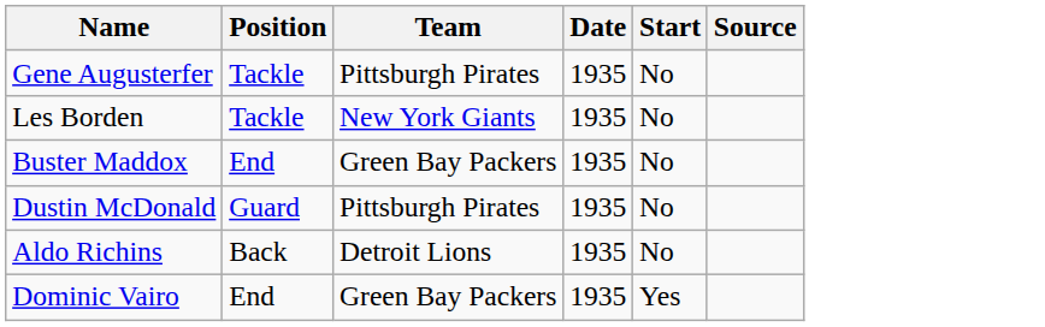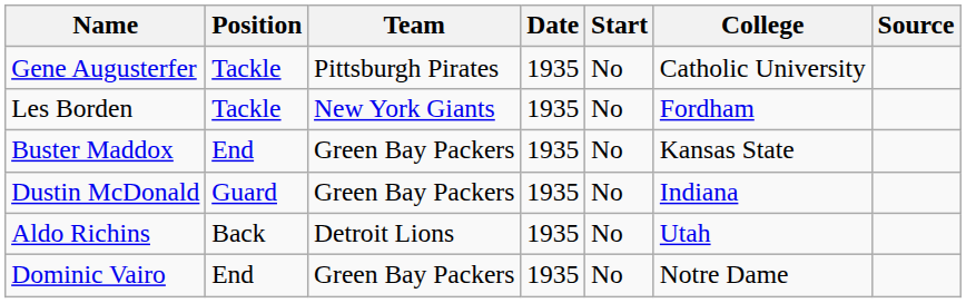 <table class="wikitable sortable">
 <tr>
 <th>Name</th>
 <th>Position</th>
 <th>Team</th>
 <th>Date</th>
 <th>Start</th>
+<th>College</th>
 <th>Source</th>
 </tr>
 <tr>
 <td><a href='#'>Gene Augusterfer</a></td>
 <td><a href='#'>Tackle</a></td>
 <td>Pittsburgh Pirates</td>
 <td>1935</td>
 <td>No</td>
+<td>Catholic University</td>
 <td></td>
 </tr>
 <tr>
 <td>Les Borden</td>
 <td><a href='#'>Tackle</a></td>
 <td><a href='#'>New York Giants</a></td>
 <td>1935</td>
 <td>No</td>
+<td><a href='#'>Fordham</a></td>
 <td></td>
 </tr>
 <tr>
 <td><a href='#'>Buster Maddox</a></td>
 <td><a href='#'>End</a></td>
 <td>Green Bay Packers</td>
 <td>1935</td>
 <td>No</td>
+<td>Kansas State</td>
 <td></td>
 </tr>
 <tr>
 <td><a href='#'>Dustin McDonald</a></td>
 <td><a href='#'>Guard</a></td>
-<td>Pittsburgh Pirates</td>
+<td>Green Bay Packers</td>
 <td>1935</td>
 <td>No</td>
+<td><a href='#'>Indiana</a></td>
 <td></td>
 </tr>
 <tr>
 <td><a href='#'>Aldo Richins</a></td>
 <td>Back</td>
 <td>Detroit Lions</td>
 <td>1935</td>
 <td>No</td>
+<td><a href='#'>Utah</a></td>
 <td></td>
 </tr>
 <tr>
 <td><a href='#'>Dominic Vairo</a></td>
 <td>End</td>
 <td>Green Bay Packers</td>
 <td>1935</td>
-<td>Yes</td>
+<td>No</td>
+<td>Notre Dame</td>
 <td></td>
 </tr>
 </table>
